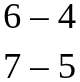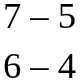 <table style="text-align:center">
 <tr>
 <th width=200></th>
 <th width=100></th>
 <th width=200></th>
 </tr>
 <tr>
 <td align=right><strong></strong></td>
-<td>6 – 4</td>
+<td>7 – 5</td>
 <td align=left></td>
 </tr>
 <tr>
 <td align=right><strong></strong></td>
-<td>7 – 5</td>
+<td>6 – 4</td>
 <td align=left></td>
 </tr>
 </table>
